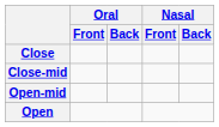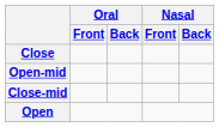 <table class="wikitable" style=text-align:center>
 <tr>
 <th rowspan="2"></th>
 <th colspan="2"><a href='#'>Oral</a></th>
 <th colspan="2"><a href='#'>Nasal</a></th>
 </tr>
 <tr>
 <th><a href='#'>Front</a></th>
 <th><a href='#'>Back</a></th>
 <th><a href='#'>Front</a></th>
 <th><a href='#'>Back</a></th>
 </tr>
 <tr align="center">
 <th><a href='#'>Close</a></th>
 <td> </td>
 <td> </td>
 <td> </td>
 <td> </td>
 </tr>
 <tr align="center">
+<th><a href='#'>Open-mid</a></th>
+<td> </td>
+<td> </td>
+<td> </td>
+<td> </td>
+</tr>
+<tr align="center">
 <th><a href='#'>Close-mid</a></th>
 <td> </td>
 <td> </td>
 <td></td>
 <td></td>
 </tr>
 <tr align="center">
-<th><a href='#'>Open-mid</a></th>
-<td> </td>
-<td> </td>
-<td> </td>
-<td> </td>
-</tr>
-<tr align="center">
 <th><a href='#'>Open</a></th>
 <td colspan="2"> </td>
 <td colspan="2"> </td>
 </tr>
 </table>
